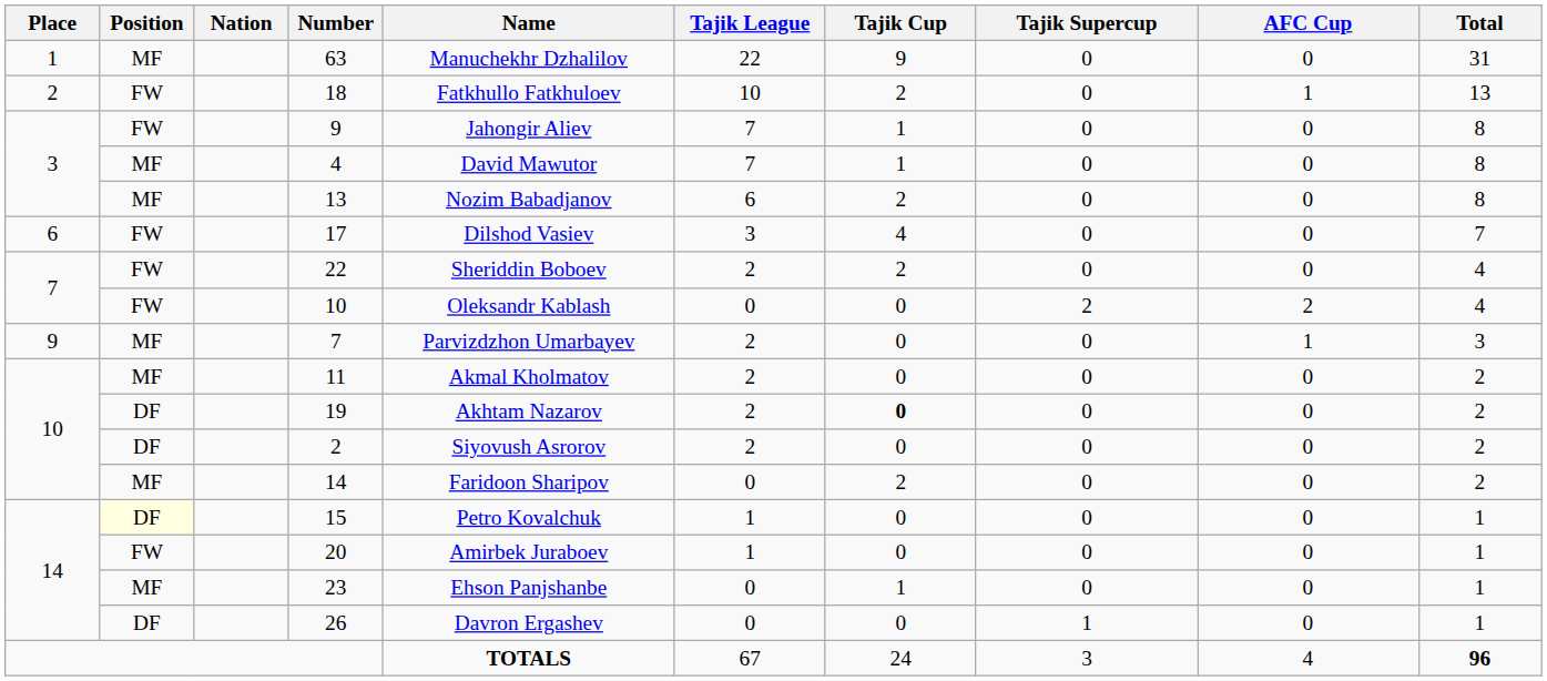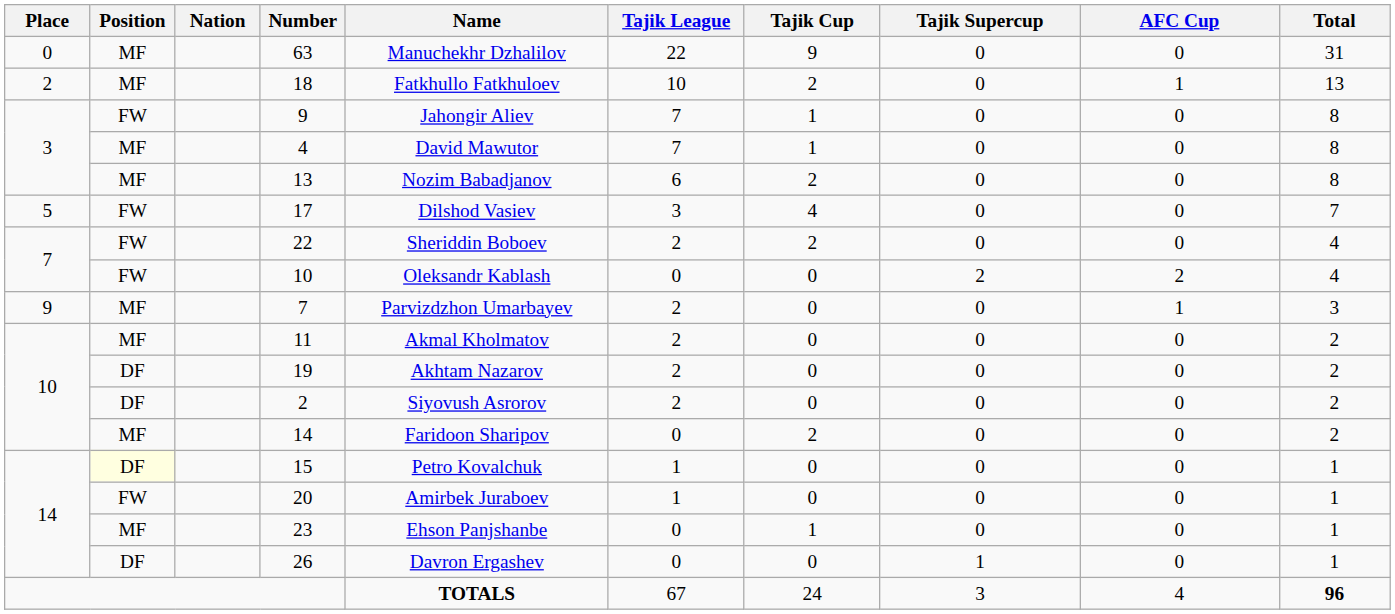 <table class="wikitable" style="font-size: 95%; text-align: center;">
 <tr>
 <th width=60>Place</th>
 <th width=60>Position</th>
 <th width=60>Nation</th>
 <th width=60>Number</th>
 <th width=200>Name</th>
 <th width=100><a href='#'>Tajik League</a></th>
 <th width=100>Tajik Cup</th>
 <th width=150>Tajik Supercup</th>
 <th width=150><a href='#'>AFC Cup</a></th>
 <th width=80>Total</th>
 </tr>
 <tr>
-<td>1</td>
+<td>0</td>
 <td>MF</td>
 <td></td>
 <td>63</td>
 <td><a href='#'>Manuchekhr Dzhalilov</a></td>
 <td>22</td>
 <td>9</td>
 <td>0</td>
 <td>0</td>
 <td>31</td>
 </tr>
 <tr>
 <td>2</td>
-<td>FW</td>
+<td>MF</td>
 <td></td>
 <td>18</td>
 <td><a href='#'>Fatkhullo Fatkhuloev</a></td>
 <td>10</td>
 <td>2</td>
 <td>0</td>
 <td>1</td>
 <td>13</td>
 </tr>
 <tr>
 <td rowspan="3">3</td>
 <td>FW</td>
 <td></td>
 <td>9</td>
 <td><a href='#'>Jahongir Aliev</a></td>
 <td>7</td>
 <td>1</td>
 <td>0</td>
 <td>0</td>
 <td>8</td>
 </tr>
 <tr>
 <td>MF</td>
 <td></td>
 <td>4</td>
 <td><a href='#'>David Mawutor</a></td>
 <td>7</td>
 <td>1</td>
 <td>0</td>
 <td>0</td>
 <td>8</td>
 </tr>
 <tr>
 <td>MF</td>
 <td></td>
 <td>13</td>
 <td><a href='#'>Nozim Babadjanov</a></td>
 <td>6</td>
 <td>2</td>
 <td>0</td>
 <td>0</td>
 <td>8</td>
 </tr>
 <tr>
-<td>6</td>
+<td>5</td>
 <td>FW</td>
 <td></td>
 <td>17</td>
 <td><a href='#'>Dilshod Vasiev</a></td>
 <td>3</td>
 <td>4</td>
 <td>0</td>
 <td>0</td>
 <td>7</td>
 </tr>
 <tr>
 <td rowspan="2">7</td>
 <td>FW</td>
 <td></td>
 <td>22</td>
 <td><a href='#'>Sheriddin Boboev</a></td>
 <td>2</td>
 <td>2</td>
 <td>0</td>
 <td>0</td>
 <td>4</td>
 </tr>
 <tr>
 <td>FW</td>
 <td></td>
 <td>10</td>
 <td><a href='#'>Oleksandr Kablash</a></td>
 <td>0</td>
 <td>0</td>
 <td>2</td>
 <td>2</td>
 <td>4</td>
 </tr>
 <tr>
 <td>9</td>
 <td>MF</td>
 <td></td>
 <td>7</td>
 <td><a href='#'>Parvizdzhon Umarbayev</a></td>
 <td>2</td>
 <td>0</td>
 <td>0</td>
 <td>1</td>
 <td>3</td>
 </tr>
 <tr>
 <td rowspan="4">10</td>
 <td>MF</td>
 <td></td>
 <td>11</td>
 <td><a href='#'>Akmal Kholmatov</a></td>
 <td>2</td>
 <td>0</td>
 <td>0</td>
 <td>0</td>
 <td>2</td>
 </tr>
 <tr>
 <td>DF</td>
 <td></td>
 <td>19</td>
 <td><a href='#'>Akhtam Nazarov</a></td>
 <td>2</td>
-<td><strong>0</strong></td>
+<td>0</td>
 <td>0</td>
 <td>0</td>
 <td>2</td>
 </tr>
 <tr>
 <td>DF</td>
 <td></td>
 <td>2</td>
 <td><a href='#'>Siyovush Asrorov</a></td>
 <td>2</td>
 <td>0</td>
 <td>0</td>
 <td>0</td>
 <td>2</td>
 </tr>
 <tr>
 <td>MF</td>
 <td></td>
 <td>14</td>
 <td><a href='#'>Faridoon Sharipov</a></td>
 <td>0</td>
 <td>2</td>
 <td>0</td>
 <td>0</td>
 <td>2</td>
 </tr>
 <tr>
 <td rowspan="4">14</td>
 <td style="background: lightyellow;">DF</td>
 <td></td>
 <td>15</td>
 <td><a href='#'>Petro Kovalchuk</a></td>
 <td>1</td>
 <td>0</td>
 <td>0</td>
 <td>0</td>
 <td>1</td>
 </tr>
 <tr>
 <td>FW</td>
 <td></td>
 <td>20</td>
 <td><a href='#'>Amirbek Juraboev</a></td>
 <td>1</td>
 <td>0</td>
 <td>0</td>
 <td>0</td>
 <td>1</td>
 </tr>
 <tr>
 <td>MF</td>
 <td></td>
 <td>23</td>
 <td><a href='#'>Ehson Panjshanbe</a></td>
 <td>0</td>
 <td>1</td>
 <td>0</td>
 <td>0</td>
 <td>1</td>
 </tr>
 <tr>
 <td>DF</td>
 <td></td>
 <td>26</td>
 <td><a href='#'>Davron Ergashev</a></td>
 <td>0</td>
 <td>0</td>
 <td>1</td>
 <td>0</td>
 <td>1</td>
 </tr>
 <tr>
 <td colspan="4"></td>
 <td><strong>TOTALS</strong></td>
 <td>67</td>
 <td>24</td>
 <td>3</td>
 <td>4</td>
 <td><strong>96</strong></td>
 </tr>
 </table>
